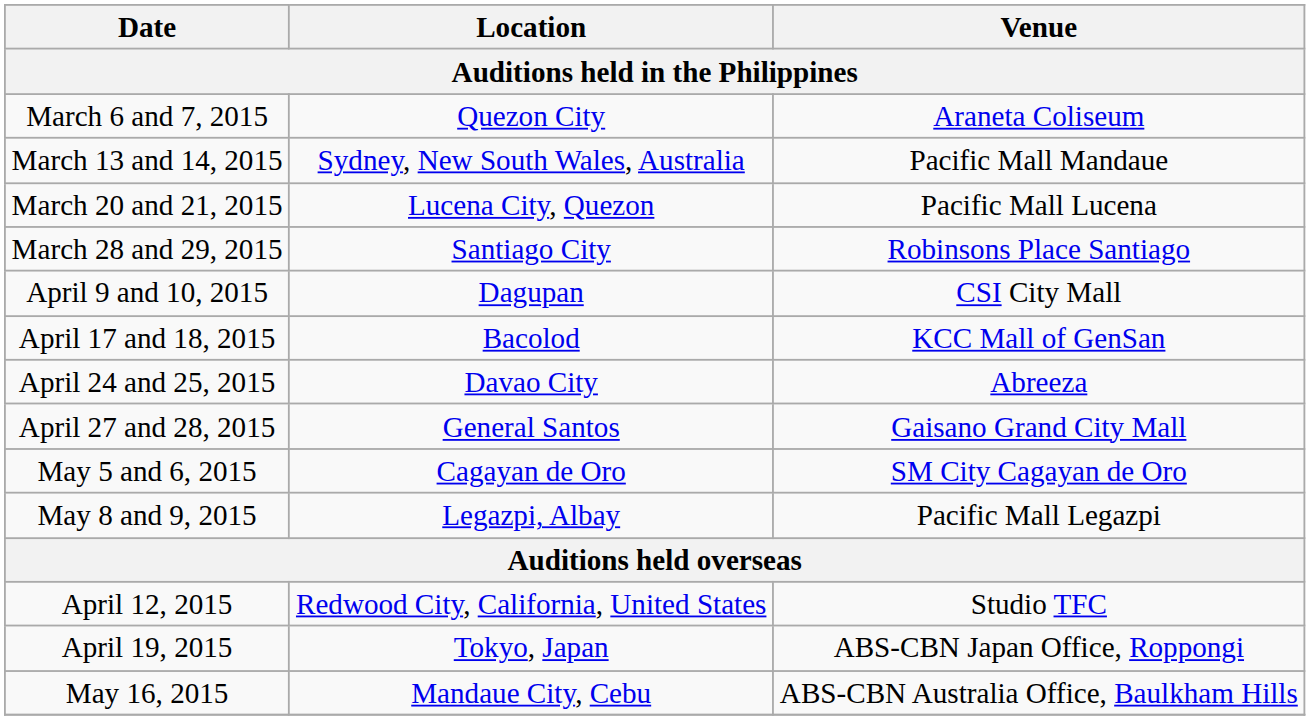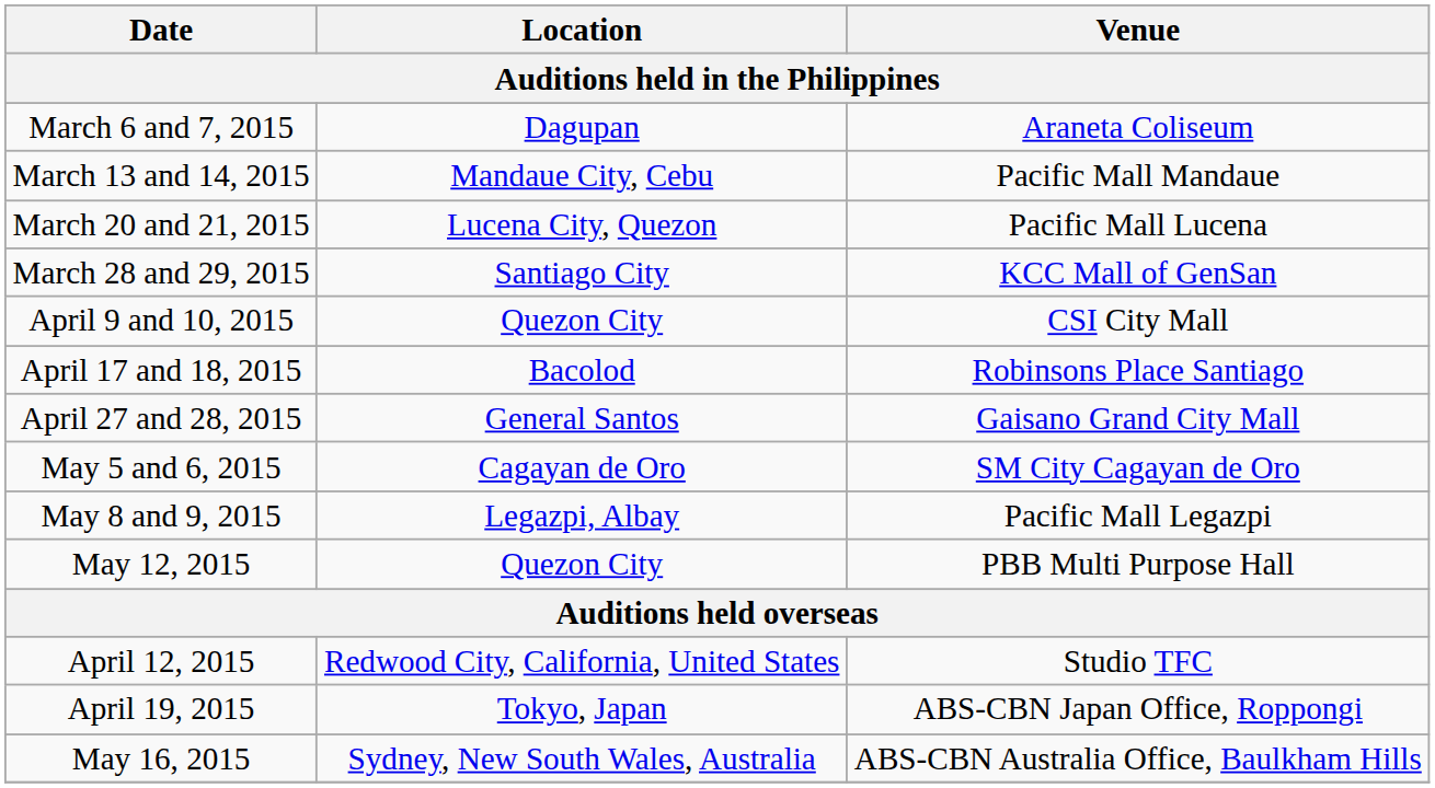 <table class="wikitable" style="text-align:center; line-height:17px; width:auto;">
 <tr>
 <th>Date</th>
 <th>Location</th>
 <th>Venue</th>
 </tr>
 <tr>
 <th colspan="3">Auditions held in the Philippines</th>
 </tr>
 <tr>
 <td>March 6 and 7, 2015</td>
-<td><a href='#'>Quezon City</a></td>
+<td><a href='#'>Dagupan</a></td>
 <td><a href='#'>Araneta Coliseum</a></td>
 </tr>
 <tr>
 <td>March 13 and 14, 2015</td>
-<td><a href='#'>Sydney</a>, <a href='#'>New South Wales</a>, <a href='#'>Australia</a></td>
+<td><a href='#'>Mandaue City</a>, <a href='#'>Cebu</a></td>
 <td>Pacific Mall Mandaue</td>
 </tr>
 <tr>
 <td>March 20 and 21, 2015</td>
 <td><a href='#'>Lucena City</a>, <a href='#'>Quezon</a></td>
 <td>Pacific Mall Lucena</td>
 </tr>
 <tr>
 <td>March 28 and 29, 2015</td>
 <td><a href='#'>Santiago City</a></td>
-<td><a href='#'>Robinsons Place Santiago</a></td>
+<td><a href='#'>KCC Mall of GenSan</a></td>
 </tr>
 <tr>
 <td>April 9 and 10, 2015</td>
-<td><a href='#'>Dagupan</a></td>
+<td><a href='#'>Quezon City</a></td>
 <td><a href='#'>CSI</a> City Mall</td>
 </tr>
 <tr>
 <td>April 17 and 18, 2015</td>
 <td><a href='#'>Bacolod</a></td>
-<td><a href='#'>KCC Mall of GenSan</a></td>
-</tr>
-<tr>
-<td>April 24 and 25, 2015</td>
-<td><a href='#'>Davao City</a></td>
-<td><a href='#'>Abreeza</a></td>
+<td><a href='#'>Robinsons Place Santiago</a></td>
 </tr>
 <tr>
 <td>April 27 and 28, 2015</td>
 <td><a href='#'>General Santos</a></td>
 <td><a href='#'>Gaisano Grand City Mall</a></td>
 </tr>
 <tr>
 <td>May 5 and 6, 2015</td>
 <td><a href='#'>Cagayan de Oro</a></td>
 <td><a href='#'>SM City Cagayan de Oro</a></td>
 </tr>
 <tr>
 <td>May 8 and 9, 2015</td>
 <td><a href='#'>Legazpi, Albay</a></td>
 <td>Pacific Mall Legazpi</td>
 </tr>
 <tr>
+<td>May 12, 2015</td>
+<td><a href='#'>Quezon City</a></td>
+<td>PBB Multi Purpose Hall</td>
+</tr>
+<tr>
 <th colspan="3">Auditions held overseas</th>
 </tr>
 <tr>
 <td>April 12, 2015</td>
 <td><a href='#'>Redwood City</a>, <a href='#'>California</a>, <a href='#'>United States</a></td>
 <td>Studio <a href='#'>TFC</a></td>
 </tr>
 <tr>
 <td>April 19, 2015</td>
 <td><a href='#'>Tokyo</a>, <a href='#'>Japan</a></td>
 <td>ABS-CBN Japan Office, <a href='#'>Roppongi</a></td>
 </tr>
 <tr>
 <td>May 16, 2015</td>
-<td><a href='#'>Mandaue City</a>, <a href='#'>Cebu</a></td>
+<td><a href='#'>Sydney</a>, <a href='#'>New South Wales</a>, <a href='#'>Australia</a></td>
 <td>ABS-CBN Australia Office, <a href='#'>Baulkham Hills</a></td>
 </tr>
 <tr>
 </tr>
 </table>
